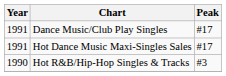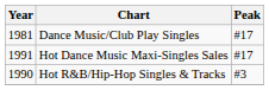 <table class="wikitable" border="1">
 <tr>
 <th>Year</th>
 <th>Chart</th>
 <th>Peak</th>
 </tr>
 <tr>
-<td>1991</td>
+<td>1981</td>
 <td>Dance Music/Club Play Singles</td>
 <td>#17</td>
 </tr>
 <tr>
 <td>1991</td>
 <td>Hot Dance Music Maxi-Singles Sales</td>
 <td>#17</td>
 </tr>
 <tr>
 <td>1990</td>
 <td>Hot R&B/Hip-Hop Singles & Tracks</td>
 <td>#3</td>
 </tr>
 <tr>
 </tr>
 </table>
